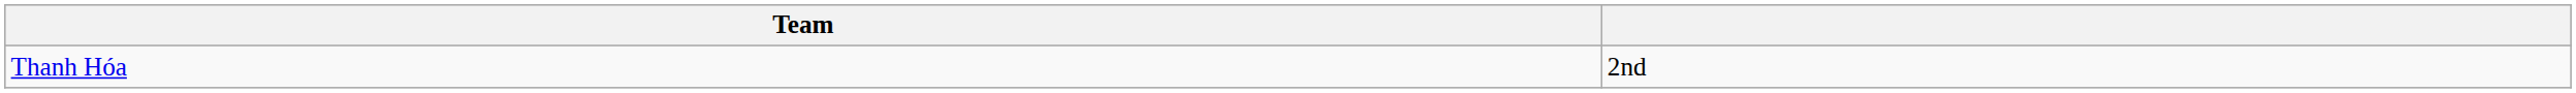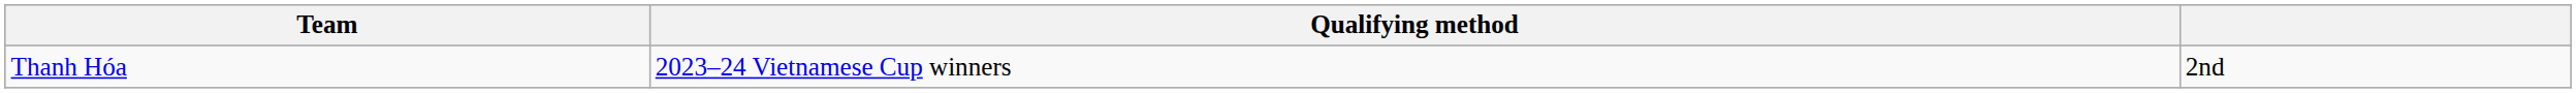 <table class="wikitable" style="table-layout:fixed;width:100%;">
 <tr>
 <th width=25%>Team</th>
+<th width=60%>Qualifying method</th>
 <th width=15%> </th>
 </tr>
 <tr>
 <td> <a href='#'>Thanh Hóa</a></td>
+<td><a href='#'>2023–24 Vietnamese Cup</a> winners</td>
 <td>2nd </td>
 </tr>
 </table>
